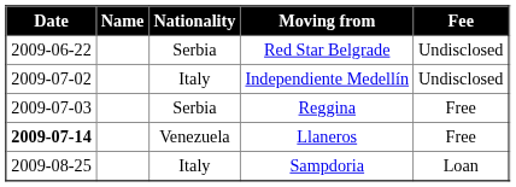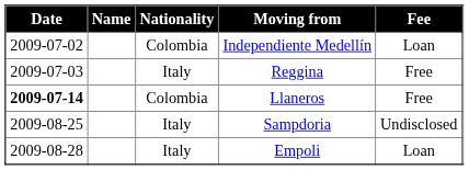 <table border="2" cellpadding="4" style="border-collapse:collapse; text-align:center;">
 <tr style="background:#000000; color:white;">
 <th>Date</th>
 <th>Name</th>
 <th>Nationality</th>
 <th>Moving from</th>
 <th>Fee</th>
 </tr>
 <tr>
-<td>2009-06-22</td>
-<td></td>
-<td>Serbia</td>
-<td> <a href='#'>Red Star Belgrade</a></td>
-<td>Undisclosed</td>
-</tr>
-<tr>
 <td>2009-07-02</td>
 <td></td>
-<td>Italy</td>
+<td>Colombia</td>
 <td> <a href='#'>Independiente Medellín</a></td>
-<td>Undisclosed</td>
+<td>Loan</td>
 </tr>
 <tr>
 <td>2009-07-03</td>
 <td></td>
-<td>Serbia</td>
+<td>Italy</td>
 <td><a href='#'>Reggina</a></td>
 <td>Free</td>
 </tr>
 <tr>
 <td><strong>2009-07-14</strong></td>
 <td></td>
-<td>Venezuela</td>
+<td>Colombia</td>
 <td> <a href='#'>Llaneros</a></td>
 <td>Free</td>
 </tr>
 <tr>
 <td>2009-08-25</td>
 <td></td>
 <td>Italy</td>
 <td><a href='#'>Sampdoria</a></td>
+<td>Undisclosed</td>
+</tr>
+<tr>
+<td>2009-08-28</td>
+<td></td>
+<td>Italy</td>
+<td><a href='#'>Empoli</a></td>
 <td>Loan</td>
 </tr>
 </table>
